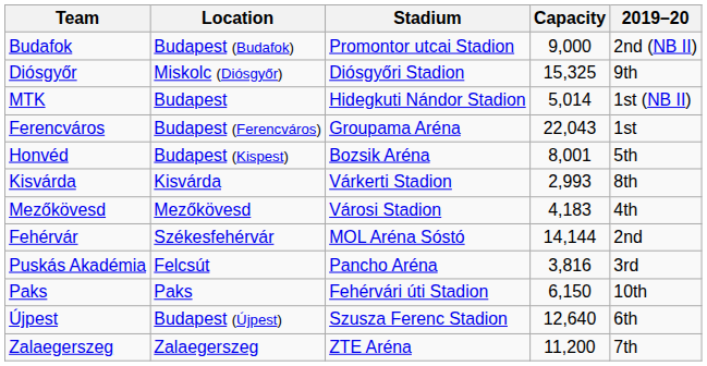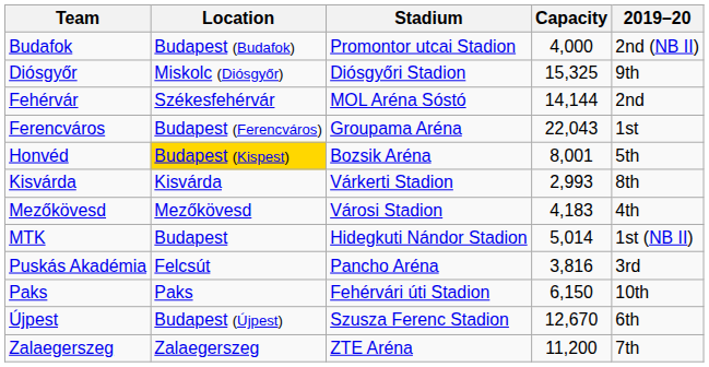 <table class="wikitable sortable">
 <tr>
 <th>Team</th>
 <th>Location</th>
 <th>Stadium</th>
 <th>Capacity</th>
 <th data-sort-type="number">2019–20</th>
 </tr>
 <tr>
 <td><a href='#'>Budafok</a></td>
 <td><a href='#'>Budapest</a> <small>(<a href='#'>Budafok</a>)</small></td>
 <td><a href='#'>Promontor utcai Stadion</a></td>
-<td align="center">9,000</td>
+<td align="center">4,000</td>
 <td>2nd (<a href='#'>NB II</a>)</td>
 </tr>
 <tr>
 <td><a href='#'>Diósgyőr</a></td>
 <td><a href='#'>Miskolc</a> <small>(<a href='#'>Diósgyőr</a>)</small></td>
 <td><a href='#'>Diósgyőri Stadion</a></td>
 <td align="center">15,325</td>
 <td>9th</td>
 </tr>
 <tr>
-<td><a href='#'>MTK</a></td>
-<td><a href='#'>Budapest</a></td>
-<td><a href='#'>Hidegkuti Nándor Stadion</a></td>
-<td align="center">5,014</td>
-<td>1st (<a href='#'>NB II</a>)</td>
+<td><a href='#'>Fehérvár</a></td>
+<td><a href='#'>Székesfehérvár</a></td>
+<td><a href='#'>MOL Aréna Sóstó</a></td>
+<td align="center">14,144</td>
+<td>2nd</td>
 </tr>
 <tr>
 <td><a href='#'>Ferencváros</a></td>
 <td><a href='#'>Budapest</a> <small>(<a href='#'>Ferencváros</a>)</small></td>
 <td><a href='#'>Groupama Aréna</a></td>
 <td align="center">22,043</td>
 <td>1st</td>
 </tr>
 <tr>
 <td><a href='#'>Honvéd</a></td>
-<td><a href='#'>Budapest</a> <small>(<a href='#'>Kispest</a>)</small></td>
+<td style="background: gold;"><a href='#'>Budapest</a> <small>(<a href='#'>Kispest</a>)</small></td>
 <td><a href='#'>Bozsik Aréna</a></td>
 <td align="center">8,001</td>
 <td>5th</td>
 </tr>
 <tr>
 <td><a href='#'>Kisvárda</a></td>
 <td><a href='#'>Kisvárda</a></td>
 <td><a href='#'>Várkerti Stadion</a></td>
 <td align="center">2,993</td>
 <td>8th</td>
 </tr>
 <tr>
 <td><a href='#'>Mezőkövesd</a></td>
 <td><a href='#'>Mezőkövesd</a></td>
 <td><a href='#'>Városi Stadion</a></td>
 <td align="center">4,183</td>
 <td>4th</td>
 </tr>
 <tr>
-<td><a href='#'>Fehérvár</a></td>
-<td><a href='#'>Székesfehérvár</a></td>
-<td><a href='#'>MOL Aréna Sóstó</a></td>
-<td align="center">14,144</td>
-<td>2nd</td>
+<td><a href='#'>MTK</a></td>
+<td><a href='#'>Budapest</a></td>
+<td><a href='#'>Hidegkuti Nándor Stadion</a></td>
+<td align="center">5,014</td>
+<td>1st (<a href='#'>NB II</a>)</td>
 </tr>
 <tr>
 <td><a href='#'>Puskás Akadémia</a></td>
 <td><a href='#'>Felcsút</a></td>
 <td><a href='#'>Pancho Aréna</a></td>
 <td align="center">3,816</td>
 <td>3rd</td>
 </tr>
 <tr>
 <td><a href='#'>Paks</a></td>
 <td><a href='#'>Paks</a></td>
 <td><a href='#'>Fehérvári úti Stadion</a></td>
 <td align="center">6,150</td>
 <td>10th</td>
 </tr>
 <tr>
 <td><a href='#'>Újpest</a></td>
 <td><a href='#'>Budapest</a> <small>(<a href='#'>Újpest</a>)</small></td>
 <td><a href='#'>Szusza Ferenc Stadion</a></td>
-<td align="center">12,640</td>
+<td align="center">12,670</td>
 <td>6th</td>
 </tr>
 <tr>
 <td><a href='#'>Zalaegerszeg</a></td>
 <td><a href='#'>Zalaegerszeg</a></td>
 <td><a href='#'>ZTE Aréna</a></td>
 <td align="center">11,200</td>
 <td>7th</td>
 </tr>
 </table>
